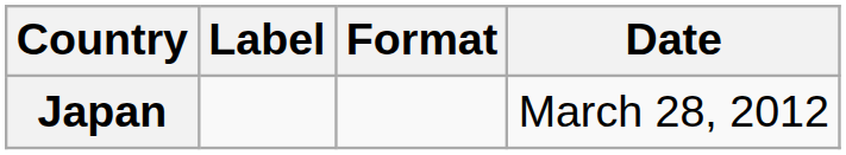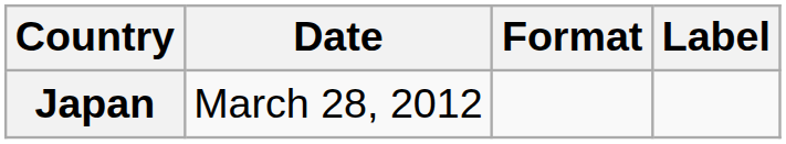 <table class="wikitable plainrowheaders">
 <tr>
 <th scope="col">Country</th>
+<th>Date</th>
+<th>Format</th>
 <th>Label</th>
-<th>Format</th>
-<th>Date</th>
 </tr>
 <tr>
 <th scope="row">Japan</th>
+<td>March 28, 2012</td>
 <td></td>
 <td></td>
-<td>March 28, 2012</td>
 </tr>
 </table>
